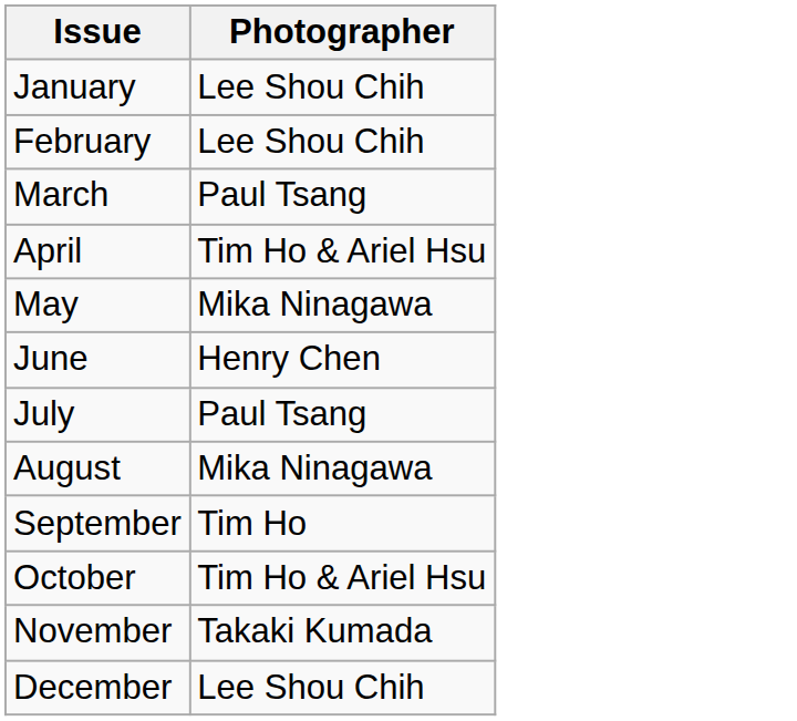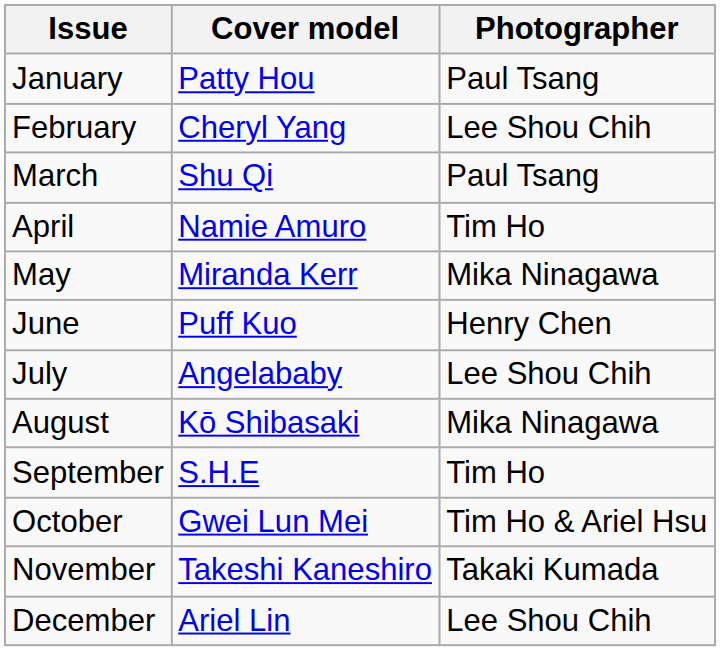 <table class="wikitable">
 <tr>
 <th>Issue</th>
+<th>Cover model</th>
 <th>Photographer</th>
 </tr>
 <tr>
 <td>January</td>
-<td>Lee Shou Chih</td>
+<td><a href='#'>Patty Hou</a></td>
+<td>Paul Tsang</td>
 </tr>
 <tr>
 <td>February</td>
+<td><a href='#'>Cheryl Yang</a></td>
 <td>Lee Shou Chih</td>
 </tr>
 <tr>
 <td>March</td>
+<td><a href='#'>Shu Qi</a></td>
 <td>Paul Tsang</td>
 </tr>
 <tr>
 <td>April</td>
-<td>Tim Ho & Ariel Hsu</td>
+<td><a href='#'>Namie Amuro</a></td>
+<td>Tim Ho</td>
 </tr>
 <tr>
 <td>May</td>
+<td><a href='#'>Miranda Kerr</a></td>
 <td>Mika Ninagawa</td>
 </tr>
 <tr>
 <td>June</td>
+<td><a href='#'>Puff Kuo</a></td>
 <td>Henry Chen</td>
 </tr>
 <tr>
 <td>July</td>
-<td>Paul Tsang</td>
+<td><a href='#'>Angelababy</a></td>
+<td>Lee Shou Chih</td>
 </tr>
 <tr>
 <td>August</td>
+<td><a href='#'>Kō Shibasaki</a></td>
 <td>Mika Ninagawa</td>
 </tr>
 <tr>
 <td>September</td>
+<td><a href='#'>S.H.E</a></td>
 <td>Tim Ho</td>
 </tr>
 <tr>
 <td>October</td>
+<td><a href='#'>Gwei Lun Mei</a></td>
 <td>Tim Ho & Ariel Hsu</td>
 </tr>
 <tr>
 <td>November</td>
+<td><a href='#'>Takeshi Kaneshiro</a></td>
 <td>Takaki Kumada</td>
 </tr>
 <tr>
 <td>December</td>
+<td><a href='#'>Ariel Lin</a></td>
 <td>Lee Shou Chih</td>
 </tr>
 </table>
